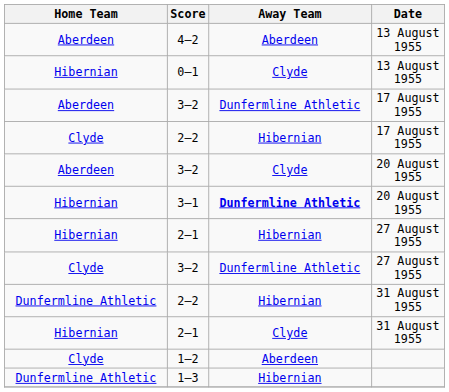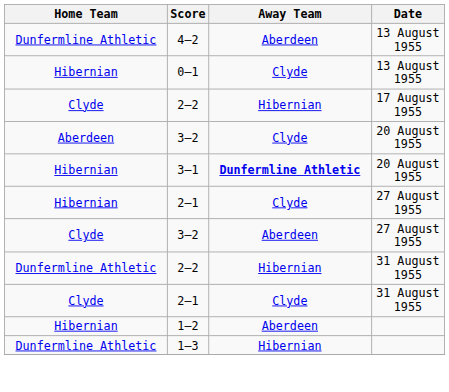 <table class="wikitable" style="text-align:center;">
 <tr>
 <th width=175>Home Team</th>
 <th width=20>Score</th>
 <th width=175>Away Team</th>
 <th width= 75>Date</th>
 </tr>
 <tr>
-<td><a href='#'>Aberdeen</a></td>
+<td><a href='#'>Dunfermline Athletic</a></td>
 <td>4–2</td>
 <td><a href='#'>Aberdeen</a></td>
 <td>13 August 1955</td>
 </tr>
 <tr>
 <td><a href='#'>Hibernian</a></td>
 <td>0–1</td>
 <td><a href='#'>Clyde</a></td>
 <td>13 August 1955</td>
-</tr>
-<tr>
-<td><a href='#'>Aberdeen</a></td>
-<td>3–2</td>
-<td><a href='#'>Dunfermline Athletic</a></td>
-<td>17 August 1955</td>
 </tr>
 <tr>
 <td><a href='#'>Clyde</a></td>
 <td>2–2</td>
 <td><a href='#'>Hibernian</a></td>
 <td>17 August 1955</td>
 </tr>
 <tr>
 <td><a href='#'>Aberdeen</a></td>
 <td>3–2</td>
 <td><a href='#'>Clyde</a></td>
 <td>20 August 1955</td>
 </tr>
 <tr>
 <td><a href='#'>Hibernian</a></td>
 <td>3–1</td>
 <td><strong><a href='#'>Dunfermline Athletic</a></strong></td>
 <td>20 August 1955</td>
 </tr>
 <tr>
 <td><a href='#'>Hibernian</a></td>
 <td>2–1</td>
-<td><a href='#'>Hibernian</a></td>
+<td><a href='#'>Clyde</a></td>
 <td>27 August 1955</td>
 </tr>
 <tr>
 <td><a href='#'>Clyde</a></td>
 <td>3–2</td>
-<td><a href='#'>Dunfermline Athletic</a></td>
+<td><a href='#'>Aberdeen</a></td>
 <td>27 August 1955</td>
 </tr>
 <tr>
 <td><a href='#'>Dunfermline Athletic</a></td>
 <td>2–2</td>
 <td><a href='#'>Hibernian</a></td>
 <td>31 August 1955</td>
 </tr>
 <tr>
-<td><a href='#'>Hibernian</a></td>
+<td><a href='#'>Clyde</a></td>
 <td>2–1</td>
 <td><a href='#'>Clyde</a></td>
 <td>31 August 1955</td>
 </tr>
 <tr>
-<td><a href='#'>Clyde</a></td>
+<td><a href='#'>Hibernian</a></td>
 <td>1–2</td>
 <td><a href='#'>Aberdeen</a></td>
 <td></td>
 </tr>
 <tr>
 <td><a href='#'>Dunfermline Athletic</a></td>
 <td>1–3</td>
 <td><a href='#'>Hibernian</a></td>
 <td></td>
 </tr>
 <tr>
 </tr>
 </table>
